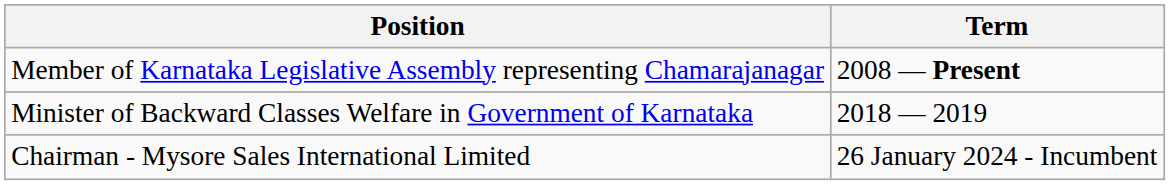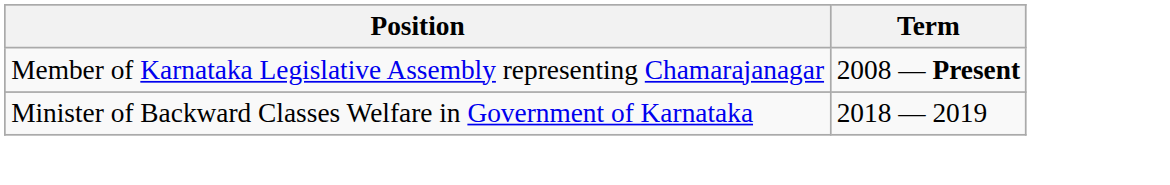 <table class="wikitable">
 <tr>
 <th>Position</th>
 <th>Term</th>
 </tr>
 <tr>
 <td>Member of <a href='#'>Karnataka Legislative Assembly</a> representing <a href='#'>Chamarajanagar</a></td>
 <td>2008 — <strong>Present</strong></td>
 </tr>
 <tr>
 <td>Minister of Backward Classes Welfare in <a href='#'>Government of Karnataka</a></td>
 <td>2018 — 2019</td>
 </tr>
-<tr>
-<td>Chairman - Mysore Sales International Limited</td>
-<td>26 January 2024 - Incumbent</td>
-</tr>
 </table>
